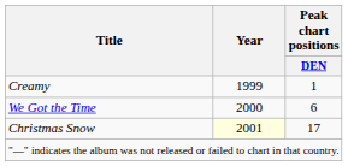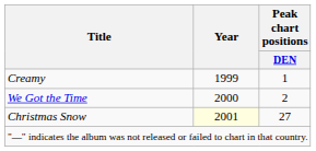 <table class="wikitable" border="1">
 <tr>
 <th rowspan="2">Title</th>
 <th rowspan="2">Year</th>
 <th colspan="1">Peak chart positions</th>
 </tr>
 <tr>
 <th style="width:3em;font-size:90%"><a href='#'>DEN</a><br></th>
 </tr>
 <tr>
 <td><em>Creamy</em></td>
 <td align=center>1999</td>
 <td align=center>1</td>
 </tr>
 <tr>
 <td><em><a href='#'>We Got the Time</a></em></td>
 <td align=center>2000</td>
-<td align=center>6</td>
+<td align=center>2</td>
 </tr>
 <tr>
 <td><em>Christmas Snow</em></td>
 <td align=center style="background: lightyellow;">2001</td>
-<td align=center>17</td>
+<td align=center>27</td>
 </tr>
 <tr>
 <td align=center colspan="3"><small>"—" indicates the album was not released or failed to chart in that country.</small></td>
 </tr>
 </table>
